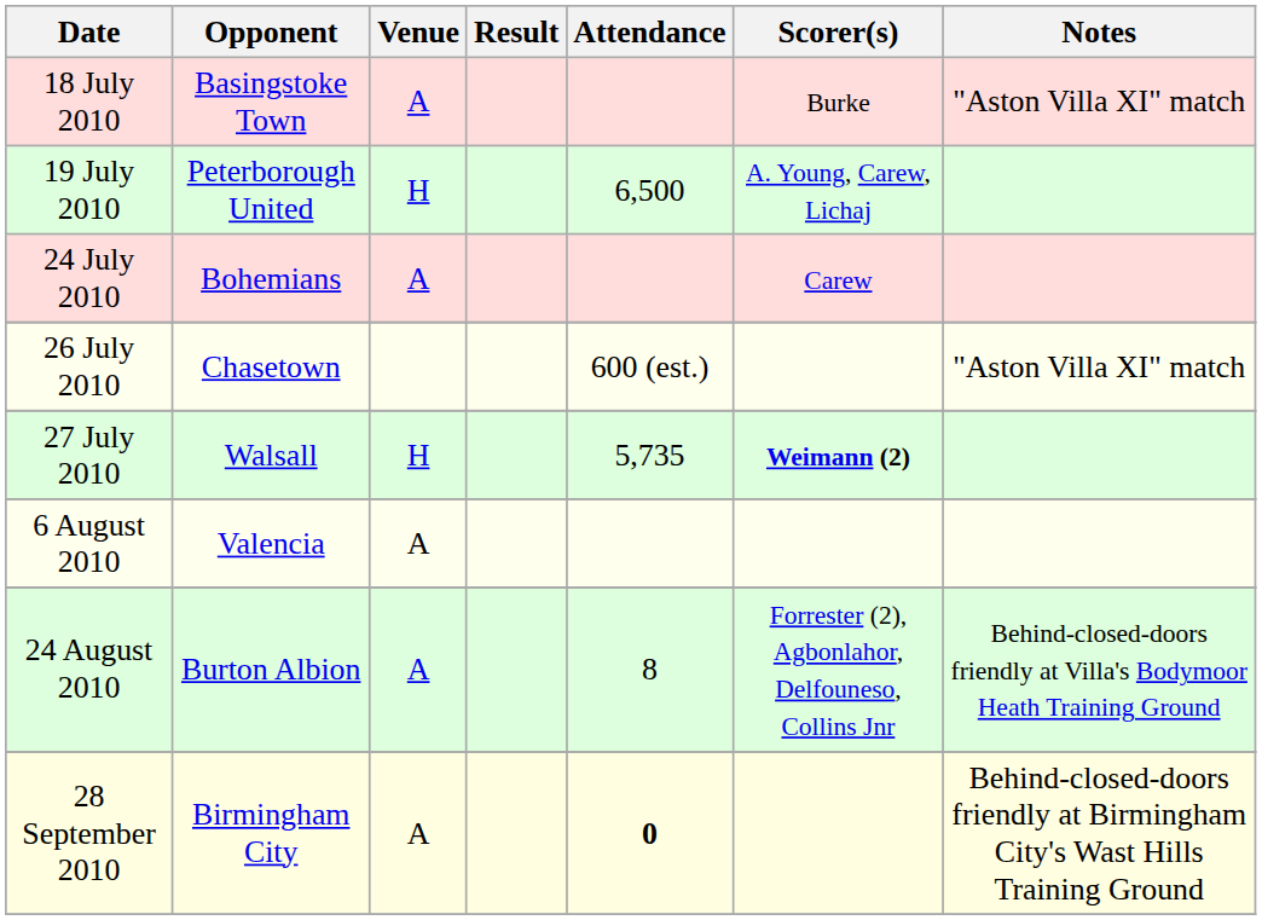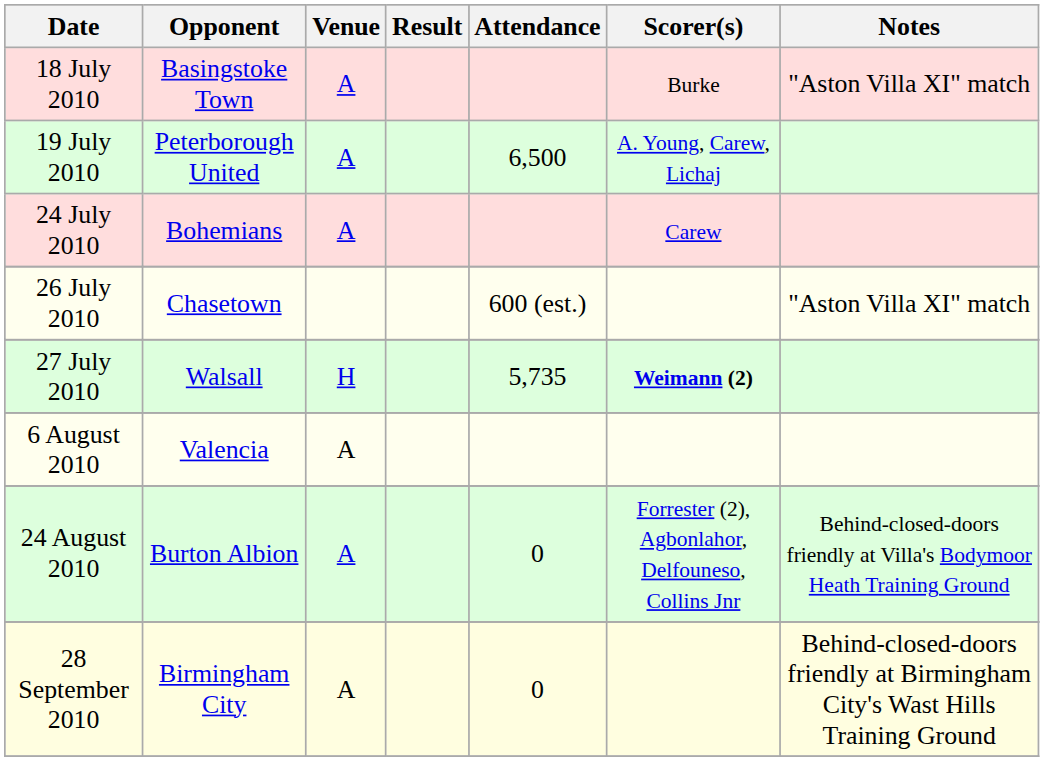 <table class="wikitable sortable" style="font-size:95%; text-align:center">
 <tr>
 <th>Date</th>
 <th>Opponent</th>
 <th>Venue</th>
 <th>Result</th>
 <th>Attendance</th>
 <th>Scorer(s)</th>
 <th>Notes</th>
 </tr>
 <tr bgcolor=#ffdddd>
 <td>18 July 2010</td>
 <td> <a href='#'>Basingstoke Town</a></td>
 <td><a href='#'>A</a></td>
 <td></td>
 <td></td>
 <td> <small>Burke</small></td>
 <td>"Aston Villa XI" match</td>
 </tr>
 <tr bgcolor="#ddffdd">
 <td>19 July 2010</td>
 <td><a href='#'>Peterborough United</a></td>
-<td><a href='#'>H</a></td>
+<td><a href='#'>A</a></td>
 <td></td>
 <td>6,500</td>
 <td> <small><a href='#'>A. Young</a>, <a href='#'>Carew</a>, <a href='#'>Lichaj</a></small></td>
 <td></td>
 </tr>
 <tr bgcolor="#ffdddd">
 <td>24 July 2010</td>
 <td> <a href='#'>Bohemians</a></td>
 <td><a href='#'>A</a></td>
 <td></td>
 <td></td>
 <td> <small><a href='#'>Carew</a></small></td>
 <td></td>
 </tr>
 <tr>
 </tr>
 <tr bgcolor="FFFFEE">
 <td>26 July 2010</td>
 <td><a href='#'>Chasetown</a></td>
 <td></td>
 <td></td>
 <td>600 (est.)</td>
 <td></td>
 <td>"Aston Villa XI" match</td>
 </tr>
 <tr>
 </tr>
 <tr bgcolor="ddffdd">
 <td>27 July 2010</td>
 <td><a href='#'>Walsall</a></td>
 <td><a href='#'>H</a></td>
 <td></td>
 <td>5,735</td>
 <td><strong> <small><a href='#'>Weimann</a> (2)</small></strong></td>
 <td></td>
 </tr>
 <tr>
 </tr>
 <tr bgcolor="FFFFEE">
 <td>6 August 2010</td>
 <td> <a href='#'>Valencia</a></td>
 <td>A</td>
 <td></td>
 <td></td>
 <td></td>
 <td></td>
 </tr>
 <tr>
 </tr>
 <tr bgcolor="ddffdd">
 <td>24 August 2010</td>
 <td><a href='#'>Burton Albion</a></td>
 <td><a href='#'>A</a></td>
 <td></td>
-<td>8</td>
+<td>0</td>
 <td> <small><a href='#'>Forrester</a> (2), <a href='#'>Agbonlahor</a>, <a href='#'>Delfouneso</a>, <a href='#'>Collins Jnr</a></small></td>
 <td><small>Behind-closed-doors friendly at Villa's <a href='#'>Bodymoor Heath Training Ground</a></small></td>
 </tr>
 <tr>
 </tr>
 <tr bgcolor="FFFEE">
 <td>28 September 2010</td>
 <td><a href='#'>Birmingham City</a></td>
 <td>A</td>
 <td></td>
-<td><strong>0</strong></td>
+<td>0</td>
 <td></td>
 <td>Behind-closed-doors friendly at Birmingham City's Wast Hills Training Ground</td>
 </tr>
 <tr>
 </tr>
 </table>
